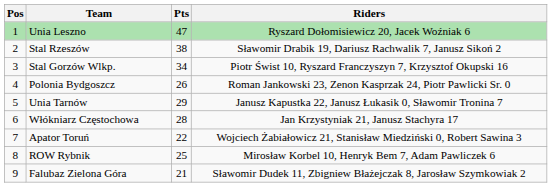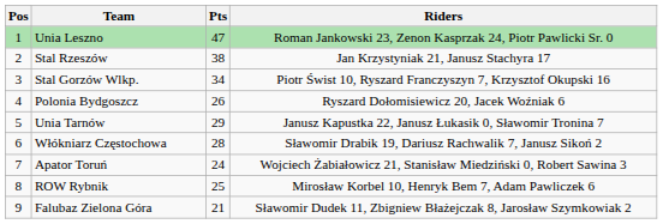 <table class="wikitable" style="font-size: 100%">
 <tr>
 <th width=20>Pos</th>
 <th width=200>Team</th>
 <th width=20>Pts</th>
 <th width=500>Riders</th>
 </tr>
 <tr align=center style="background:#ACE1AF;">
 <td>1</td>
 <td align="left">Unia Leszno</td>
 <td>47</td>
-<td>Ryszard Dołomisiewicz 20, Jacek Woźniak 6</td>
+<td>Roman Jankowski 23, Zenon Kasprzak 24, Piotr Pawlicki Sr. 0</td>
 </tr>
 <tr align=center>
 <td>2</td>
 <td align="left">Stal Rzeszów</td>
 <td>38</td>
-<td>Sławomir Drabik 19, Dariusz Rachwalik 7, Janusz Sikoń 2</td>
+<td>Jan Krzystyniak 21, Janusz Stachyra 17</td>
 </tr>
 <tr align=center>
 <td>3</td>
 <td align="left">Stal Gorzów Wlkp.</td>
 <td>34</td>
 <td>Piotr Świst 10, Ryszard Franczyszyn 7, Krzysztof Okupski 16</td>
 </tr>
 <tr align=center>
 <td>4</td>
 <td align="left">Polonia Bydgoszcz</td>
 <td>26</td>
-<td>Roman Jankowski 23, Zenon Kasprzak 24, Piotr Pawlicki Sr. 0</td>
+<td>Ryszard Dołomisiewicz 20, Jacek Woźniak 6</td>
 </tr>
 <tr align=center>
 <td>5</td>
 <td align="left">Unia Tarnów</td>
 <td>29</td>
 <td>Janusz Kapustka 22, Janusz Łukasik 0, Sławomir Tronina 7</td>
 </tr>
 <tr align=center>
 <td>6</td>
 <td align="left">Włókniarz Częstochowa</td>
 <td>28</td>
-<td>Jan Krzystyniak 21, Janusz Stachyra 17</td>
+<td>Sławomir Drabik 19, Dariusz Rachwalik 7, Janusz Sikoń 2</td>
 </tr>
 <tr align=center>
 <td>7</td>
 <td align="left">Apator Toruń</td>
-<td>22</td>
+<td>24</td>
 <td>Wojciech Żabiałowicz 21, Stanisław Miedziński 0, Robert Sawina 3</td>
 </tr>
 <tr align=center>
 <td>8</td>
 <td align="left">ROW Rybnik</td>
 <td>25</td>
 <td>Mirosław Korbel 10, Henryk Bem 7, Adam Pawliczek 6</td>
 </tr>
 <tr align=center>
 <td>9</td>
 <td align="left">Falubaz Zielona Góra</td>
 <td>21</td>
 <td>Sławomir Dudek 11, Zbigniew Błażejczak 8, Jarosław Szymkowiak 2</td>
 </tr>
 </table>
